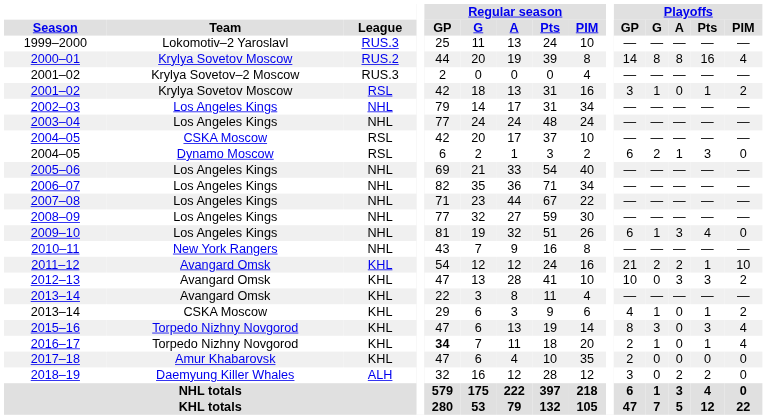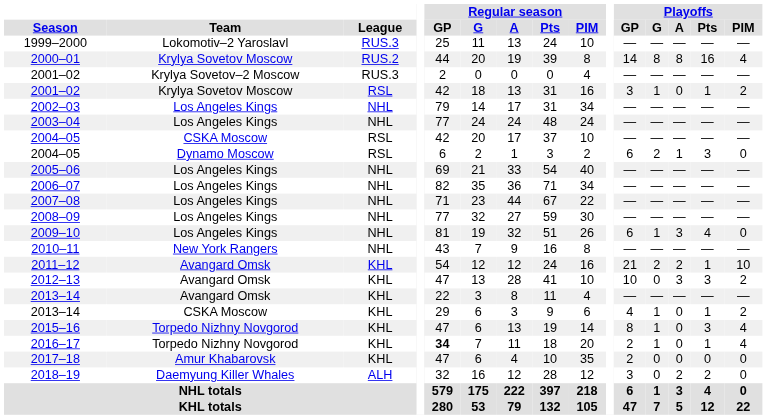 <table border="0" cellpadding="1" cellspacing="0" style="text-align:center; width:60em;">
 <tr style="background:#e0e0e0;">
 <th colspan="3"  bgcolor="#ffffff"> </th>
 <th rowspan="99" bgcolor="#ffffff"> </th>
 <th colspan="5"><a href='#'>Regular season</a></th>
 <th rowspan="99" bgcolor="#ffffff"> </th>
 <th colspan="5"><a href='#'>Playoffs</a></th>
 </tr>
 <tr style="background:#e0e0e0;">
 <th><a href='#'>Season</a></th>
 <th>Team</th>
 <th>League</th>
 <th>GP</th>
 <th><a href='#'>G</a></th>
 <th><a href='#'>A</a></th>
 <th><a href='#'>Pts</a></th>
 <th><a href='#'>PIM</a></th>
 <th>GP</th>
 <th>G</th>
 <th>A</th>
 <th>Pts</th>
 <th>PIM</th>
 </tr>
 <tr>
 <td>1999–2000</td>
 <td>Lokomotiv–2 Yaroslavl</td>
 <td><a href='#'>RUS.3</a></td>
 <td>25</td>
 <td>11</td>
 <td>13</td>
 <td>24</td>
 <td>10</td>
 <td>—</td>
 <td>—</td>
 <td>—</td>
 <td>—</td>
 <td>—</td>
 </tr>
 <tr bgcolor="#f0f0f0">
 <td><a href='#'>2000–01</a></td>
 <td><a href='#'>Krylya Sovetov Moscow</a></td>
 <td><a href='#'>RUS.2</a></td>
 <td>44</td>
 <td>20</td>
 <td>19</td>
 <td>39</td>
 <td>8</td>
 <td>14</td>
 <td>8</td>
 <td>8</td>
 <td>16</td>
 <td>4</td>
 </tr>
 <tr>
 <td>2001–02</td>
 <td>Krylya Sovetov–2 Moscow</td>
 <td>RUS.3</td>
 <td>2</td>
 <td>0</td>
 <td>0</td>
 <td>0</td>
 <td>4</td>
 <td>—</td>
 <td>—</td>
 <td>—</td>
 <td>—</td>
 <td>—</td>
 </tr>
 <tr bgcolor="#f0f0f0">
 <td><a href='#'>2001–02</a></td>
 <td>Krylya Sovetov Moscow</td>
 <td><a href='#'>RSL</a></td>
 <td>42</td>
 <td>18</td>
 <td>13</td>
 <td>31</td>
 <td>16</td>
 <td>3</td>
 <td>1</td>
 <td>0</td>
 <td>1</td>
 <td>2</td>
 </tr>
 <tr>
 <td><a href='#'>2002–03</a></td>
 <td><a href='#'>Los Angeles Kings</a></td>
 <td><a href='#'>NHL</a></td>
 <td>79</td>
 <td>14</td>
 <td>17</td>
 <td>31</td>
 <td>34</td>
 <td>—</td>
 <td>—</td>
 <td>—</td>
 <td>—</td>
 <td>—</td>
 </tr>
 <tr bgcolor="#f0f0f0">
 <td><a href='#'>2003–04</a></td>
 <td>Los Angeles Kings</td>
 <td>NHL</td>
 <td>77</td>
 <td>24</td>
 <td>24</td>
 <td>48</td>
 <td>24</td>
 <td>—</td>
 <td>—</td>
 <td>—</td>
 <td>—</td>
 <td>—</td>
 </tr>
 <tr>
 <td><a href='#'>2004–05</a></td>
 <td><a href='#'>CSKA Moscow</a></td>
 <td>RSL</td>
 <td>42</td>
 <td>20</td>
 <td>17</td>
 <td>37</td>
 <td>10</td>
 <td>—</td>
 <td>—</td>
 <td>—</td>
 <td>—</td>
 <td>—</td>
 </tr>
 <tr>
 <td>2004–05</td>
 <td><a href='#'>Dynamo Moscow</a></td>
 <td>RSL</td>
 <td>6</td>
 <td>2</td>
 <td>1</td>
 <td>3</td>
 <td>2</td>
 <td>6</td>
 <td>2</td>
 <td>1</td>
 <td>3</td>
 <td>0</td>
 </tr>
 <tr bgcolor="#f0f0f0">
 <td><a href='#'>2005–06</a></td>
 <td>Los Angeles Kings</td>
 <td>NHL</td>
 <td>69</td>
 <td>21</td>
 <td>33</td>
 <td>54</td>
 <td>40</td>
 <td>—</td>
 <td>—</td>
 <td>—</td>
 <td>—</td>
 <td>—</td>
 </tr>
 <tr>
 <td><a href='#'>2006–07</a></td>
 <td>Los Angeles Kings</td>
 <td>NHL</td>
 <td>82</td>
 <td>35</td>
 <td>36</td>
 <td>71</td>
 <td>34</td>
 <td>—</td>
 <td>—</td>
 <td>—</td>
 <td>—</td>
 <td>—</td>
 </tr>
 <tr bgcolor="#f0f0f0">
 <td><a href='#'>2007–08</a></td>
 <td>Los Angeles Kings</td>
 <td>NHL</td>
 <td>71</td>
 <td>23</td>
 <td>44</td>
 <td>67</td>
 <td>22</td>
 <td>—</td>
 <td>—</td>
 <td>—</td>
 <td>—</td>
 <td>—</td>
 </tr>
 <tr>
 <td><a href='#'>2008–09</a></td>
 <td>Los Angeles Kings</td>
 <td>NHL</td>
 <td>77</td>
 <td>32</td>
 <td>27</td>
 <td>59</td>
 <td>30</td>
 <td>—</td>
 <td>—</td>
 <td>—</td>
 <td>—</td>
 <td>—</td>
 </tr>
 <tr bgcolor="#f0f0f0">
 <td><a href='#'>2009–10</a></td>
 <td>Los Angeles Kings</td>
 <td>NHL</td>
 <td>81</td>
 <td>19</td>
 <td>32</td>
 <td>51</td>
 <td>26</td>
 <td>6</td>
 <td>1</td>
 <td>3</td>
 <td>4</td>
 <td>0</td>
 </tr>
 <tr>
 <td><a href='#'>2010–11</a></td>
 <td><a href='#'>New York Rangers</a></td>
 <td>NHL</td>
 <td>43</td>
 <td>7</td>
 <td>9</td>
 <td>16</td>
 <td>8</td>
 <td>—</td>
 <td>—</td>
 <td>—</td>
 <td>—</td>
 <td>—</td>
 </tr>
 <tr bgcolor="#f0f0f0">
 <td><a href='#'>2011–12</a></td>
 <td><a href='#'>Avangard Omsk</a></td>
 <td><a href='#'>KHL</a></td>
 <td>54</td>
 <td>12</td>
 <td>12</td>
 <td>24</td>
 <td>16</td>
 <td>21</td>
 <td>2</td>
 <td>2</td>
 <td>1</td>
 <td>10</td>
 </tr>
 <tr>
 <td><a href='#'>2012–13</a></td>
 <td>Avangard Omsk</td>
 <td>KHL</td>
 <td>47</td>
 <td>13</td>
 <td>28</td>
 <td>41</td>
 <td>10</td>
 <td>10</td>
 <td>0</td>
 <td>3</td>
 <td>3</td>
 <td>2</td>
 </tr>
 <tr bgcolor="#f0f0f0">
 <td><a href='#'>2013–14</a></td>
 <td>Avangard Omsk</td>
 <td>KHL</td>
 <td>22</td>
 <td>3</td>
 <td>8</td>
 <td>11</td>
 <td>4</td>
 <td>—</td>
 <td>—</td>
 <td>—</td>
 <td>—</td>
 <td>—</td>
 </tr>
 <tr>
 <td>2013–14</td>
 <td>CSKA Moscow</td>
 <td>KHL</td>
 <td>29</td>
 <td>6</td>
 <td>3</td>
 <td>9</td>
 <td>6</td>
 <td>4</td>
 <td>1</td>
 <td>0</td>
 <td>1</td>
 <td>2</td>
 </tr>
 <tr bgcolor="#f0f0f0">
 <td><a href='#'>2015–16</a></td>
 <td><a href='#'>Torpedo Nizhny Novgorod</a></td>
 <td>KHL</td>
 <td>47</td>
 <td>6</td>
 <td>13</td>
 <td>19</td>
 <td>14</td>
 <td>8</td>
-<td>3</td>
+<td>1</td>
 <td>0</td>
 <td>3</td>
 <td>4</td>
 </tr>
 <tr>
 <td><a href='#'>2016–17</a></td>
 <td>Torpedo Nizhny Novgorod</td>
 <td>KHL</td>
 <td><strong>34</strong></td>
 <td>7</td>
 <td>11</td>
 <td>18</td>
 <td>20</td>
 <td>2</td>
 <td>1</td>
 <td>0</td>
 <td>1</td>
 <td>4</td>
 </tr>
 <tr bgcolor="#f0f0f0">
 <td><a href='#'>2017–18</a></td>
 <td><a href='#'>Amur Khabarovsk</a></td>
 <td>KHL</td>
 <td>47</td>
 <td>6</td>
 <td>4</td>
 <td>10</td>
 <td>35</td>
 <td>2</td>
 <td>0</td>
 <td>0</td>
 <td>0</td>
 <td>0</td>
 </tr>
 <tr>
 <td><a href='#'>2018–19</a></td>
 <td><a href='#'>Daemyung Killer Whales</a></td>
 <td><a href='#'>ALH</a></td>
 <td>32</td>
 <td>16</td>
 <td>12</td>
 <td>28</td>
 <td>12</td>
 <td>3</td>
 <td>0</td>
 <td>2</td>
 <td>2</td>
 <td>0</td>
 </tr>
 <tr bgcolor="#e0e0e0">
 <th colspan="3">NHL totals</th>
 <th>579</th>
 <th>175</th>
 <th>222</th>
 <th>397</th>
 <th>218</th>
 <th>6</th>
 <th>1</th>
 <th>3</th>
 <th>4</th>
 <th>0</th>
 </tr>
 <tr bgcolor="#e0e0e0">
 <th colspan="3">KHL totals</th>
 <th>280</th>
 <th>53</th>
 <th>79</th>
 <th>132</th>
 <th>105</th>
 <th>47</th>
 <th>7</th>
 <th>5</th>
 <th>12</th>
 <th>22</th>
 </tr>
 </table>
